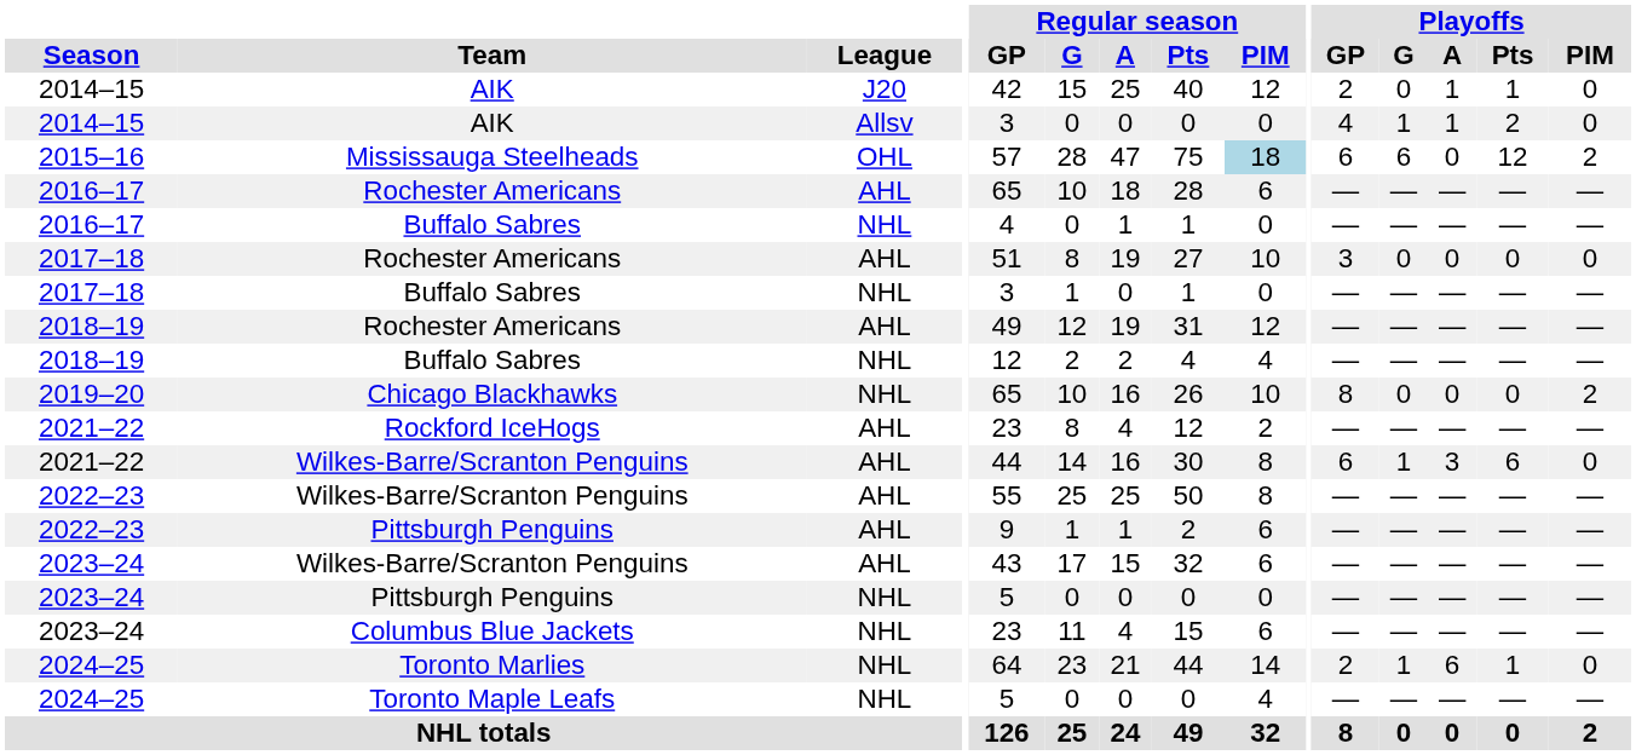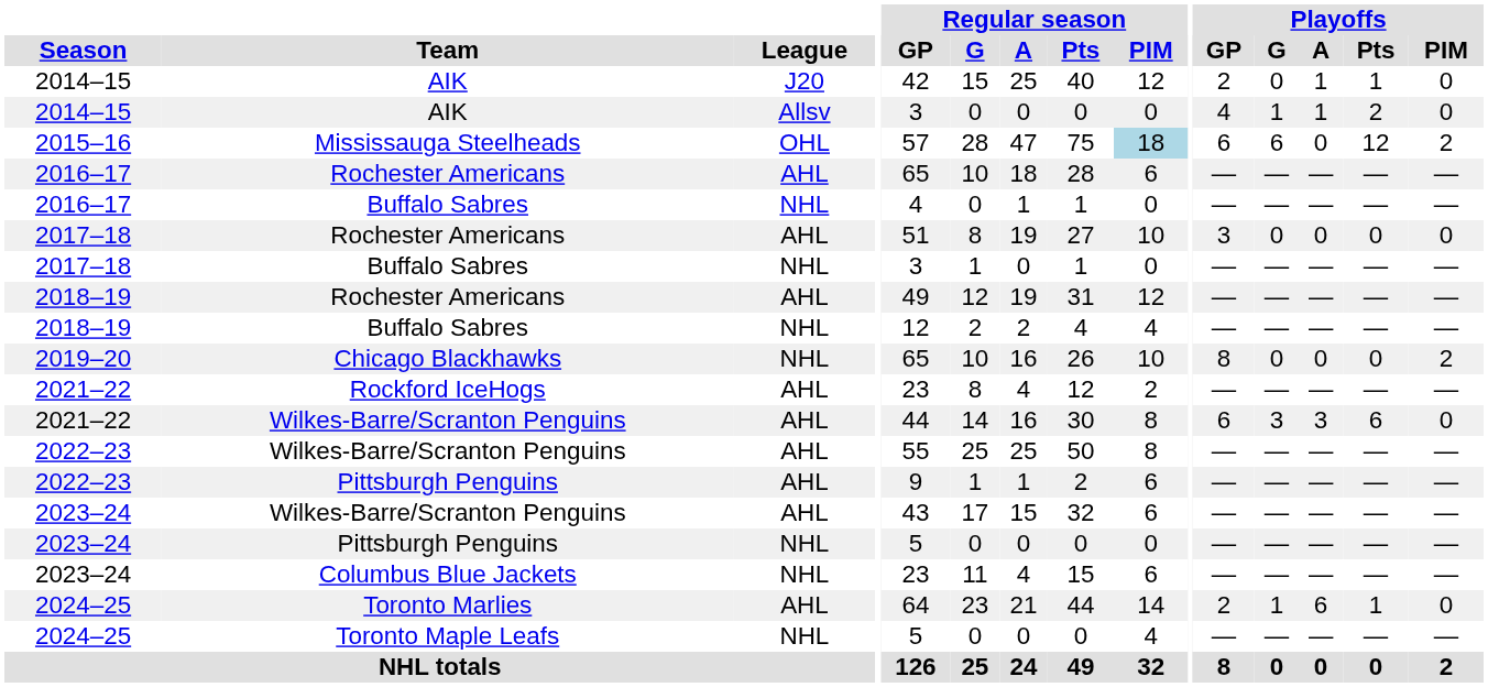 <table border="0" cellpadding="1" cellspacing="0" style="text-align:center; width:60em">
 <tr bgcolor="#e0e0e0">
 <th colspan="3" bgcolor="#ffffff"></th>
 <th rowspan="99" bgcolor="#ffffff"></th>
 <th colspan="5"><a href='#'>Regular season</a></th>
 <th rowspan="99" bgcolor="#ffffff"></th>
 <th colspan="5"><a href='#'>Playoffs</a></th>
 </tr>
 <tr bgcolor="#e0e0e0">
 <th><a href='#'>Season</a></th>
 <th>Team</th>
 <th>League</th>
 <th>GP</th>
 <th><a href='#'>G</a></th>
 <th><a href='#'>A</a></th>
 <th><a href='#'>Pts</a></th>
 <th><a href='#'>PIM</a></th>
 <th>GP</th>
 <th>G</th>
 <th>A</th>
 <th>Pts</th>
 <th>PIM</th>
 </tr>
 <tr>
 </tr>
 <tr>
 <td>2014–15</td>
 <td><a href='#'>AIK</a></td>
 <td><a href='#'>J20</a></td>
 <td>42</td>
 <td>15</td>
 <td>25</td>
 <td>40</td>
 <td>12</td>
 <td>2</td>
 <td>0</td>
 <td>1</td>
 <td>1</td>
 <td>0</td>
 </tr>
 <tr bgcolor="#f0f0f0">
 <td><a href='#'>2014–15</a></td>
 <td>AIK</td>
 <td><a href='#'>Allsv</a></td>
 <td>3</td>
 <td>0</td>
 <td>0</td>
 <td>0</td>
 <td>0</td>
 <td>4</td>
 <td>1</td>
 <td>1</td>
 <td>2</td>
 <td>0</td>
 </tr>
 <tr>
 <td><a href='#'>2015–16</a></td>
 <td><a href='#'>Mississauga Steelheads</a></td>
 <td><a href='#'>OHL</a></td>
 <td>57</td>
 <td>28</td>
 <td>47</td>
 <td>75</td>
 <td style="background: lightblue;">18</td>
 <td>6</td>
 <td>6</td>
 <td>0</td>
 <td>12</td>
 <td>2</td>
 </tr>
 <tr bgcolor="#f0f0f0">
 <td><a href='#'>2016–17</a></td>
 <td><a href='#'>Rochester Americans</a></td>
 <td><a href='#'>AHL</a></td>
 <td>65</td>
 <td>10</td>
 <td>18</td>
 <td>28</td>
 <td>6</td>
 <td>—</td>
 <td>—</td>
 <td>—</td>
 <td>—</td>
 <td>—</td>
 </tr>
 <tr>
 <td><a href='#'>2016–17</a></td>
 <td><a href='#'>Buffalo Sabres</a></td>
 <td><a href='#'>NHL</a></td>
 <td>4</td>
 <td>0</td>
 <td>1</td>
 <td>1</td>
 <td>0</td>
 <td>—</td>
 <td>—</td>
 <td>—</td>
 <td>—</td>
 <td>—</td>
 </tr>
 <tr>
 </tr>
 <tr bgcolor="#f0f0f0">
 <td><a href='#'>2017–18</a></td>
 <td>Rochester Americans</td>
 <td>AHL</td>
 <td>51</td>
 <td>8</td>
 <td>19</td>
 <td>27</td>
 <td>10</td>
 <td>3</td>
 <td>0</td>
 <td>0</td>
 <td>0</td>
 <td>0</td>
 </tr>
 <tr>
 <td><a href='#'>2017–18</a></td>
 <td>Buffalo Sabres</td>
 <td>NHL</td>
 <td>3</td>
 <td>1</td>
 <td>0</td>
 <td>1</td>
 <td>0</td>
 <td>—</td>
 <td>—</td>
 <td>—</td>
 <td>—</td>
 <td>—</td>
 </tr>
 <tr bgcolor="#f0f0f0">
 <td><a href='#'>2018–19</a></td>
 <td>Rochester Americans</td>
 <td>AHL</td>
 <td>49</td>
 <td>12</td>
 <td>19</td>
 <td>31</td>
 <td>12</td>
 <td>—</td>
 <td>—</td>
 <td>—</td>
 <td>—</td>
 <td>—</td>
 </tr>
 <tr>
 <td><a href='#'>2018–19</a></td>
 <td>Buffalo Sabres</td>
 <td>NHL</td>
 <td>12</td>
 <td>2</td>
 <td>2</td>
 <td>4</td>
 <td>4</td>
 <td>—</td>
 <td>—</td>
 <td>—</td>
 <td>—</td>
 <td>—</td>
 </tr>
 <tr bgcolor="#f0f0f0">
 <td><a href='#'>2019–20</a></td>
 <td><a href='#'>Chicago Blackhawks</a></td>
 <td>NHL</td>
 <td>65</td>
 <td>10</td>
 <td>16</td>
 <td>26</td>
 <td>10</td>
 <td>8</td>
 <td>0</td>
 <td>0</td>
 <td>0</td>
 <td>2</td>
 </tr>
 <tr>
 <td><a href='#'>2021–22</a></td>
 <td><a href='#'>Rockford IceHogs</a></td>
 <td>AHL</td>
 <td>23</td>
 <td>8</td>
 <td>4</td>
 <td>12</td>
 <td>2</td>
 <td>—</td>
 <td>—</td>
 <td>—</td>
 <td>—</td>
 <td>—</td>
 </tr>
 <tr bgcolor="#f0f0f0">
 <td>2021–22</td>
 <td><a href='#'>Wilkes-Barre/Scranton Penguins</a></td>
 <td>AHL</td>
 <td>44</td>
 <td>14</td>
 <td>16</td>
 <td>30</td>
 <td>8</td>
 <td>6</td>
-<td>1</td>
+<td>3</td>
 <td>3</td>
 <td>6</td>
 <td>0</td>
 </tr>
 <tr>
 <td><a href='#'>2022–23</a></td>
 <td>Wilkes-Barre/Scranton Penguins</td>
 <td>AHL</td>
 <td>55</td>
 <td>25</td>
 <td>25</td>
 <td>50</td>
 <td>8</td>
 <td>—</td>
 <td>—</td>
 <td>—</td>
 <td>—</td>
 <td>—</td>
 </tr>
 <tr bgcolor="#f0f0f0">
 <td><a href='#'>2022–23</a></td>
 <td><a href='#'>Pittsburgh Penguins</a></td>
 <td>AHL</td>
 <td>9</td>
 <td>1</td>
 <td>1</td>
 <td>2</td>
 <td>6</td>
 <td>—</td>
 <td>—</td>
 <td>—</td>
 <td>—</td>
 <td>—</td>
 </tr>
 <tr>
 <td><a href='#'>2023–24</a></td>
 <td>Wilkes-Barre/Scranton Penguins</td>
 <td>AHL</td>
 <td>43</td>
 <td>17</td>
 <td>15</td>
 <td>32</td>
 <td>6</td>
 <td>—</td>
 <td>—</td>
 <td>—</td>
 <td>—</td>
 <td>—</td>
 </tr>
 <tr bgcolor="#f0f0f0">
 <td><a href='#'>2023–24</a></td>
 <td>Pittsburgh Penguins</td>
 <td>NHL</td>
 <td>5</td>
 <td>0</td>
 <td>0</td>
 <td>0</td>
 <td>0</td>
 <td>—</td>
 <td>—</td>
 <td>—</td>
 <td>—</td>
 <td>—</td>
 </tr>
 <tr>
 <td>2023–24</td>
 <td><a href='#'>Columbus Blue Jackets</a></td>
 <td>NHL</td>
 <td>23</td>
 <td>11</td>
 <td>4</td>
 <td>15</td>
 <td>6</td>
 <td>—</td>
 <td>—</td>
 <td>—</td>
 <td>—</td>
 <td>—</td>
 </tr>
 <tr bgcolor="#f0f0f0">
 <td><a href='#'>2024–25</a></td>
 <td><a href='#'>Toronto Marlies</a></td>
-<td>NHL</td>
+<td>AHL</td>
 <td>64</td>
 <td>23</td>
 <td>21</td>
 <td>44</td>
 <td>14</td>
 <td>2</td>
 <td>1</td>
 <td>6</td>
 <td>1</td>
 <td>0</td>
 </tr>
 <tr>
 <td><a href='#'>2024–25</a></td>
 <td><a href='#'>Toronto Maple Leafs</a></td>
 <td>NHL</td>
 <td>5</td>
 <td>0</td>
 <td>0</td>
 <td>0</td>
 <td>4</td>
 <td>—</td>
 <td>—</td>
 <td>—</td>
 <td>—</td>
 <td>—</td>
 </tr>
 <tr bgcolor="#e0e0e0">
 <th colspan="3">NHL totals</th>
 <th>126</th>
 <th>25</th>
 <th>24</th>
 <th>49</th>
 <th>32</th>
 <th>8</th>
 <th>0</th>
 <th>0</th>
 <th>0</th>
 <th>2</th>
 </tr>
 </table>
